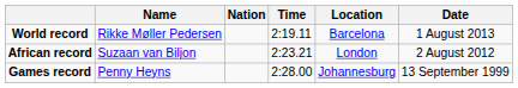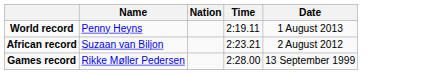 <table class=wikitable style=text-align:center>
 <tr>
 <th></th>
 <th>Name</th>
 <th>Nation</th>
 <th>Time</th>
-<th>Location</th>
 <th>Date</th>
 </tr>
 <tr>
 <td><strong>World record</strong></td>
-<td align=left><a href='#'>Rikke Møller Pedersen</a></td>
+<td align=left><a href='#'>Penny Heyns</a></td>
 <td align=left></td>
 <td align=left>2:19.11</td>
-<td><a href='#'>Barcelona</a></td>
 <td>1 August 2013</td>
 </tr>
 <tr>
 <td><strong>African record</strong></td>
 <td align=left><a href='#'>Suzaan van Biljon</a></td>
 <td align=left></td>
 <td align=left>2:23.21</td>
-<td><a href='#'>London</a></td>
 <td>2 August 2012</td>
 </tr>
 <tr>
 <td><strong>Games record</strong></td>
-<td align=left><a href='#'>Penny Heyns</a></td>
+<td align=left><a href='#'>Rikke Møller Pedersen</a></td>
 <td align=left></td>
 <td align=left>2:28.00</td>
-<td><a href='#'>Johannesburg</a></td>
 <td>13 September 1999</td>
 </tr>
 </table>
